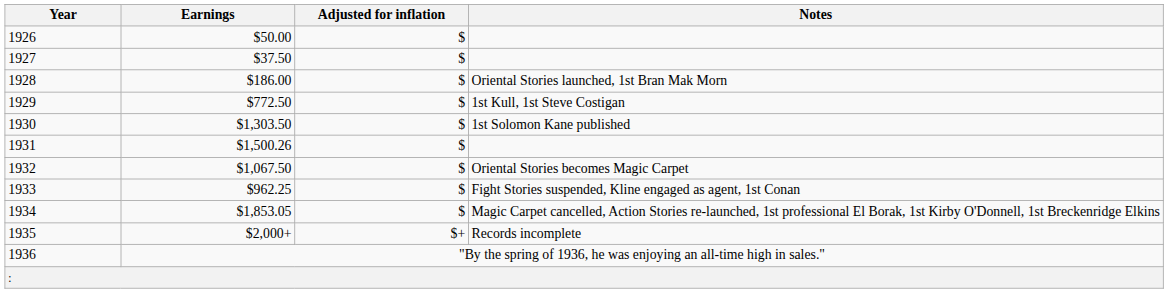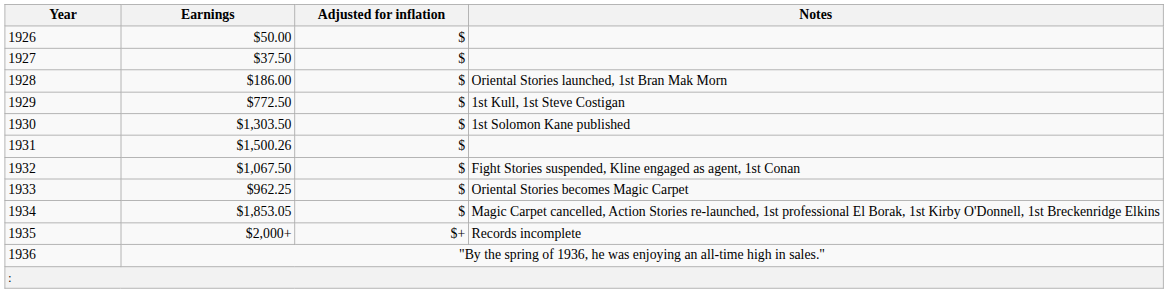 <table class="wikitable" style="margin:1em auto 1em auto;" summary="Howard's earnings increased from fifty dollars to over two thousand in the eleven years of his career, with a slight dip in 1932 and 1933.">
 <tr>
 <th style="width:10%;">Year</th>
 <th style="width:15%;">Earnings</th>
 <th style="width:15%;">Adjusted for inflation</th>
 <th style="width:60%;">Notes</th>
 </tr>
 <tr>
 <td>1926</td>
 <td style="text-align:right;">$50.00</td>
 <td style="text-align:right;">$</td>
 <td></td>
 </tr>
 <tr>
 <td>1927</td>
 <td style="text-align:right;">$37.50</td>
 <td style="text-align:right;">$</td>
 <td></td>
 </tr>
 <tr>
 <td>1928</td>
 <td style="text-align:right;">$186.00</td>
 <td style="text-align:right;">$</td>
 <td>Oriental Stories launched, 1st Bran Mak Morn</td>
 </tr>
 <tr>
 <td>1929</td>
 <td style="text-align:right;">$772.50</td>
 <td style="text-align:right;">$</td>
 <td>1st Kull, 1st Steve Costigan</td>
 </tr>
 <tr>
 <td>1930</td>
 <td style="text-align:right;">$1,303.50</td>
 <td style="text-align:right;">$</td>
 <td>1st Solomon Kane published</td>
 </tr>
 <tr>
 <td>1931</td>
 <td style="text-align:right;">$1,500.26</td>
 <td style="text-align:right;">$</td>
 <td></td>
 </tr>
 <tr>
 <td>1932</td>
 <td style="text-align:right;">$1,067.50</td>
 <td style="text-align:right;">$</td>
-<td>Oriental Stories becomes Magic Carpet</td>
+<td>Fight Stories suspended, Kline engaged as agent, 1st Conan</td>
 </tr>
 <tr>
 <td>1933</td>
 <td style="text-align:right;">$962.25</td>
 <td style="text-align:right;">$</td>
-<td>Fight Stories suspended, Kline engaged as agent, 1st Conan</td>
+<td>Oriental Stories becomes Magic Carpet</td>
 </tr>
 <tr>
 <td>1934</td>
 <td style="text-align:right;">$1,853.05</td>
 <td style="text-align:right;">$</td>
 <td>Magic Carpet cancelled, Action Stories re-launched, 1st professional El Borak, 1st Kirby O'Donnell, 1st Breckenridge Elkins</td>
 </tr>
 <tr>
 <td>1935</td>
 <td style="text-align:right;">$2,000+</td>
 <td style="text-align:right;">$+</td>
 <td>Records incomplete</td>
 </tr>
 <tr>
 <td>1936</td>
 <td colspan="3" style="text-align:center;">"By the spring of 1936, he was enjoying an all-time high in sales."</td>
 </tr>
 <tr>
 <td colspan="4" style="background: #f2f2f2"><small>: </small></td>
 </tr>
 </table>
